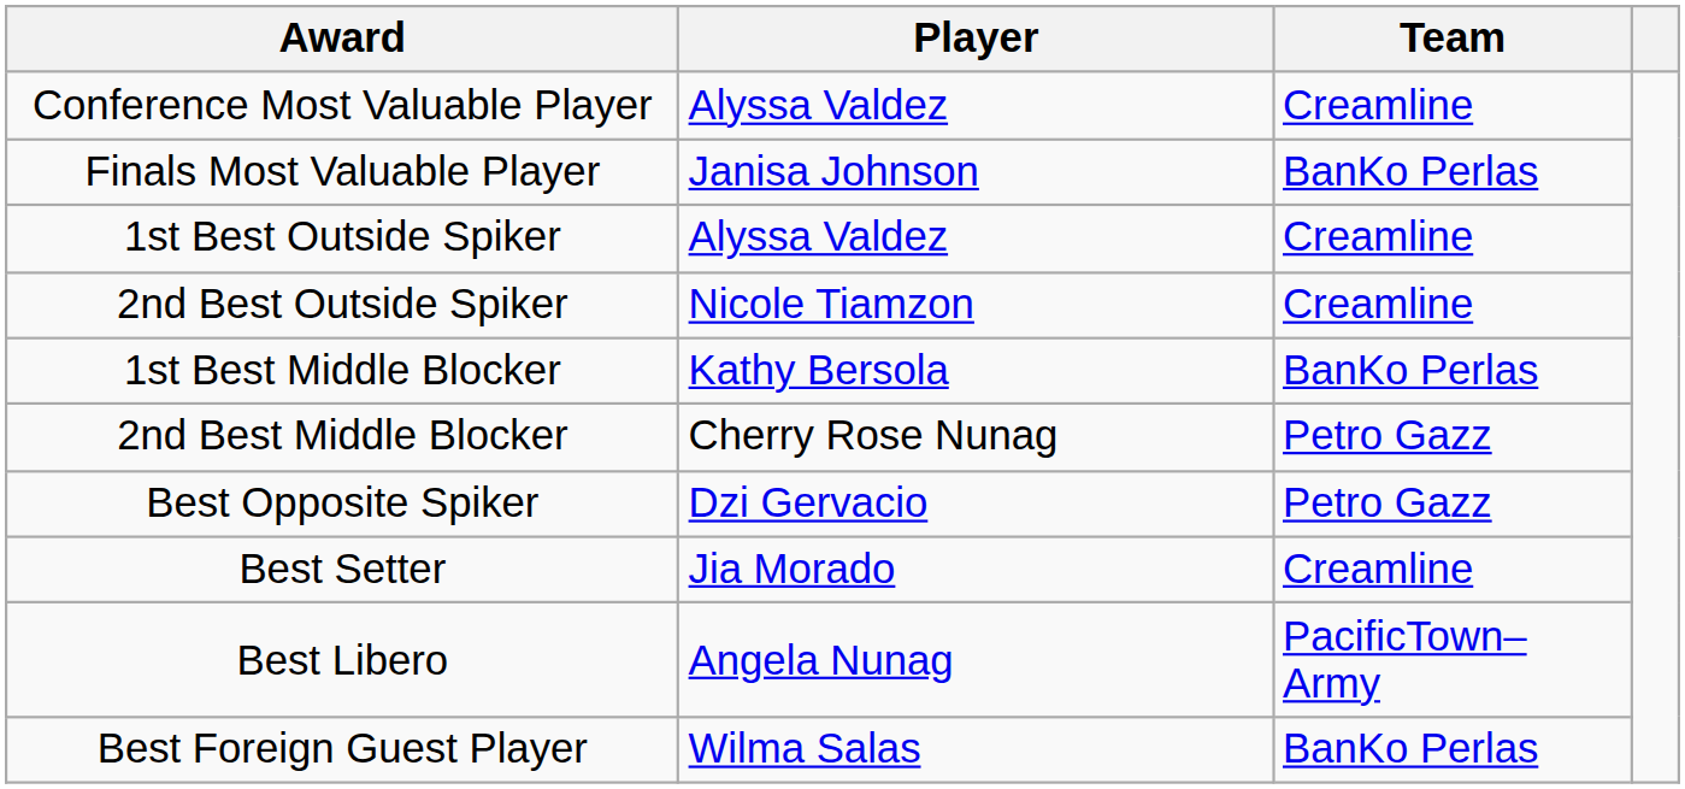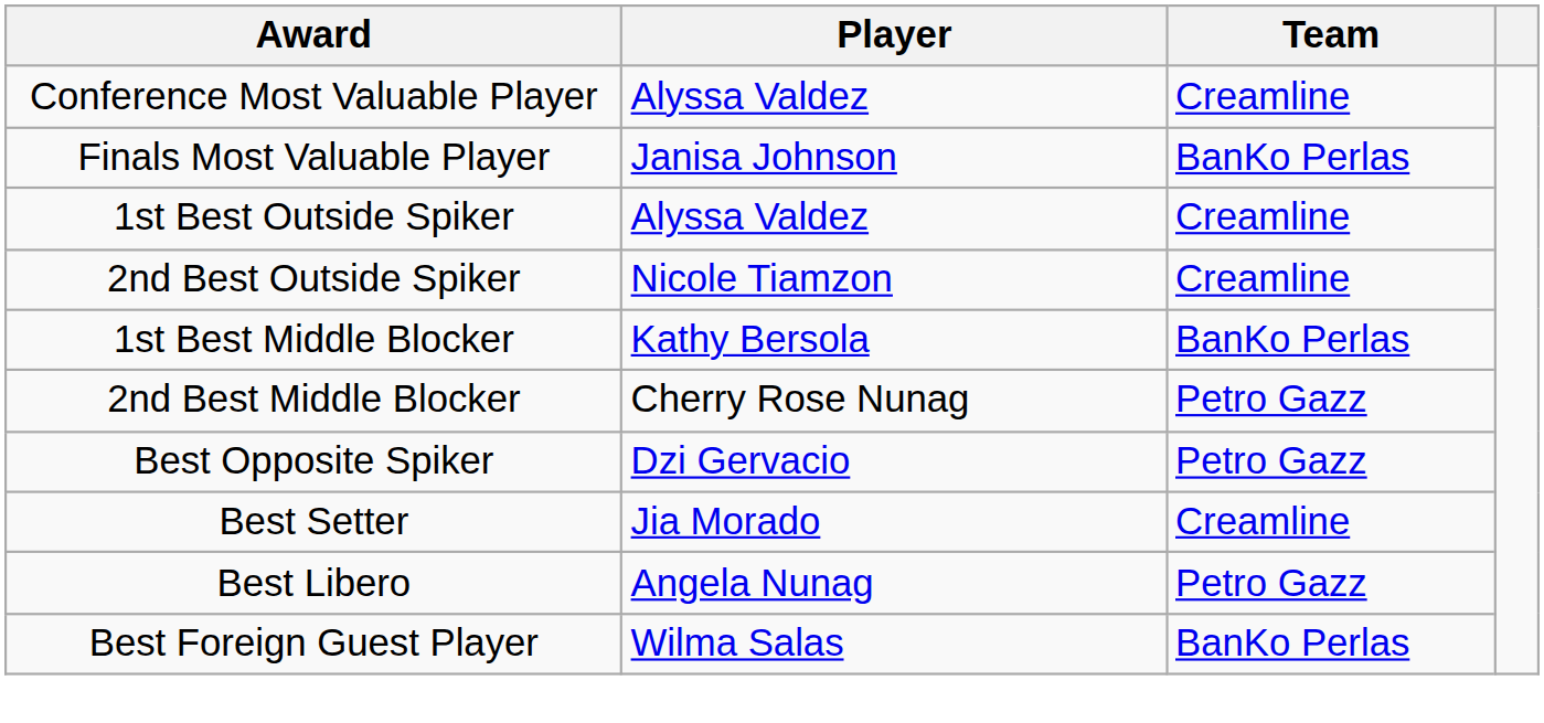 <table class="wikitable">
 <tr>
 <th width=250>Award</th>
 <th width=220>Player</th>
 <th width=130>Team</th>
 <th width=10></th>
 </tr>
 <tr>
 <td style="text-align:center">Conference Most Valuable Player</td>
 <td><a href='#'>Alyssa Valdez</a></td>
 <td><a href='#'>Creamline</a></td>
 <td rowspan=10></td>
 </tr>
 <tr>
 <td style="text-align:center">Finals Most Valuable Player</td>
 <td><a href='#'>Janisa Johnson</a></td>
 <td><a href='#'>BanKo Perlas</a></td>
 </tr>
 <tr>
 <td style="text-align:center">1st Best Outside Spiker</td>
 <td><a href='#'>Alyssa Valdez</a></td>
 <td><a href='#'>Creamline</a></td>
 </tr>
 <tr>
 <td style="text-align:center">2nd Best Outside Spiker</td>
 <td><a href='#'>Nicole Tiamzon</a></td>
 <td><a href='#'>Creamline</a></td>
 </tr>
 <tr>
 <td style="text-align:center">1st Best Middle Blocker</td>
 <td><a href='#'>Kathy Bersola</a></td>
 <td><a href='#'>BanKo Perlas</a></td>
 </tr>
 <tr>
 <td style="text-align:center">2nd Best Middle Blocker</td>
 <td>Cherry Rose Nunag</td>
 <td><a href='#'>Petro Gazz</a></td>
 </tr>
 <tr>
 <td style="text-align:center">Best Opposite Spiker</td>
 <td><a href='#'>Dzi Gervacio</a></td>
 <td><a href='#'>Petro Gazz</a></td>
 </tr>
 <tr>
 <td style="text-align:center">Best Setter</td>
 <td><a href='#'>Jia Morado</a></td>
 <td><a href='#'>Creamline</a></td>
 </tr>
 <tr>
 <td style="text-align:center">Best Libero</td>
 <td><a href='#'>Angela Nunag</a></td>
-<td><a href='#'>PacificTown–Army</a></td>
+<td><a href='#'>Petro Gazz</a></td>
 </tr>
 <tr>
 <td style="text-align:center">Best Foreign Guest Player</td>
 <td><a href='#'>Wilma Salas</a></td>
 <td><a href='#'>BanKo Perlas</a></td>
 </tr>
 </table>
